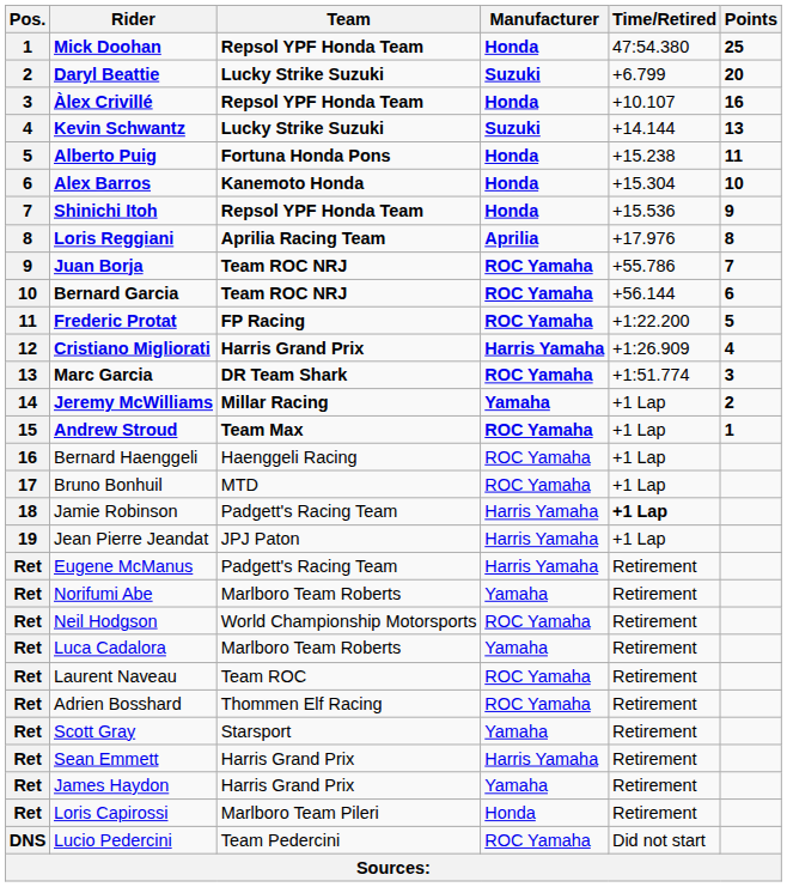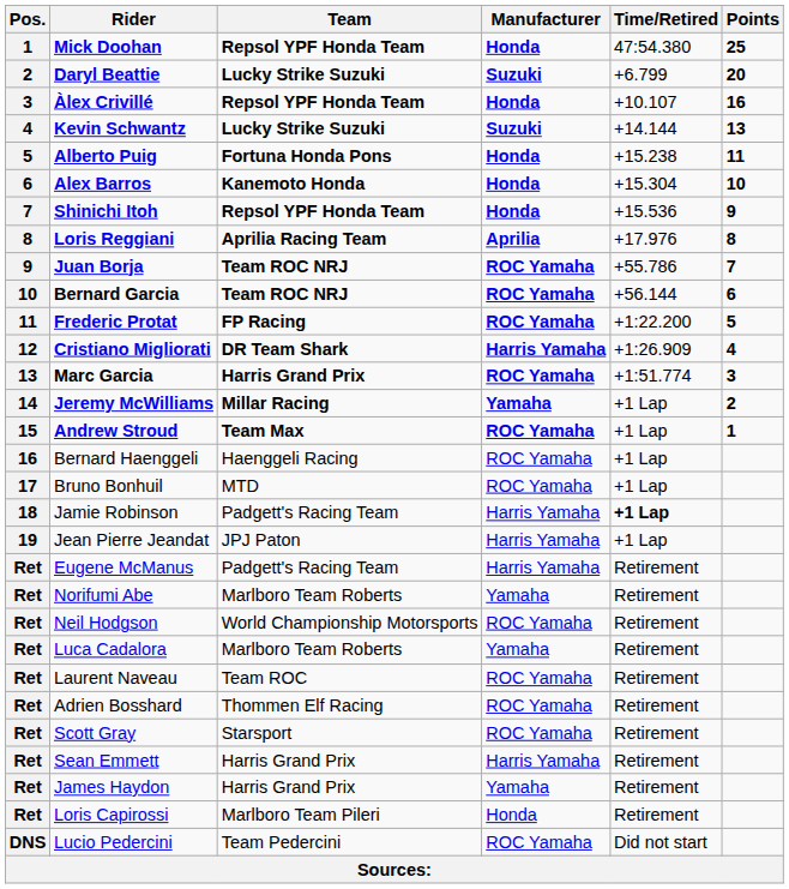 <table class="wikitable" style="font-size: 95%;">
 <tr>
 <th>Pos.</th>
 <th>Rider</th>
 <th>Team</th>
 <th>Manufacturer</th>
 <th>Time/Retired</th>
 <th>Points</th>
 </tr>
 <tr>
 <th>1</th>
 <td> <strong><a href='#'>Mick Doohan</a></strong></td>
 <td><strong>Repsol YPF Honda Team</strong></td>
 <td><strong><a href='#'>Honda</a></strong></td>
 <td>47:54.380</td>
 <td><strong>25</strong></td>
 </tr>
 <tr>
 <th>2</th>
 <td> <strong><a href='#'>Daryl Beattie</a></strong></td>
 <td><strong>Lucky Strike Suzuki</strong></td>
 <td><strong><a href='#'>Suzuki</a></strong></td>
 <td>+6.799</td>
 <td><strong>20</strong></td>
 </tr>
 <tr>
 <th>3</th>
 <td> <strong><a href='#'>Àlex Crivillé</a></strong></td>
 <td><strong>Repsol YPF Honda Team</strong></td>
 <td><strong><a href='#'>Honda</a></strong></td>
 <td>+10.107</td>
 <td><strong>16</strong></td>
 </tr>
 <tr>
 <th>4</th>
 <td> <strong><a href='#'>Kevin Schwantz</a></strong></td>
 <td><strong>Lucky Strike Suzuki</strong></td>
 <td><strong><a href='#'>Suzuki</a></strong></td>
 <td>+14.144</td>
 <td><strong>13</strong></td>
 </tr>
 <tr>
 <th>5</th>
 <td> <strong><a href='#'>Alberto Puig</a></strong></td>
 <td><strong>Fortuna Honda Pons</strong></td>
 <td><strong><a href='#'>Honda</a></strong></td>
 <td>+15.238</td>
 <td><strong>11</strong></td>
 </tr>
 <tr>
 <th>6</th>
 <td> <strong><a href='#'>Alex Barros</a></strong></td>
 <td><strong>Kanemoto Honda</strong></td>
 <td><strong><a href='#'>Honda</a></strong></td>
 <td>+15.304</td>
 <td><strong>10</strong></td>
 </tr>
 <tr>
 <th>7</th>
 <td> <strong><a href='#'>Shinichi Itoh</a></strong></td>
 <td><strong>Repsol YPF Honda Team</strong></td>
 <td><strong><a href='#'>Honda</a></strong></td>
 <td>+15.536</td>
 <td><strong>9</strong></td>
 </tr>
 <tr>
 <th>8</th>
 <td> <strong><a href='#'>Loris Reggiani</a></strong></td>
 <td><strong>Aprilia Racing Team</strong></td>
 <td><strong><a href='#'>Aprilia</a></strong></td>
 <td>+17.976</td>
 <td><strong>8</strong></td>
 </tr>
 <tr>
 <th>9</th>
 <td> <strong><a href='#'>Juan Borja</a></strong></td>
 <td><strong>Team ROC NRJ</strong></td>
 <td><strong><a href='#'>ROC Yamaha</a></strong></td>
 <td>+55.786</td>
 <td><strong>7</strong></td>
 </tr>
 <tr>
 <th>10</th>
 <td> <strong>Bernard Garcia</strong></td>
 <td><strong>Team ROC NRJ</strong></td>
 <td><strong><a href='#'>ROC Yamaha</a></strong></td>
 <td>+56.144</td>
 <td><strong>6</strong></td>
 </tr>
 <tr>
 <th>11</th>
 <td> <strong><a href='#'>Frederic Protat</a></strong></td>
 <td><strong>FP Racing</strong></td>
 <td><strong><a href='#'>ROC Yamaha</a></strong></td>
 <td>+1:22.200</td>
 <td><strong>5</strong></td>
 </tr>
 <tr>
 <th>12</th>
 <td> <strong><a href='#'>Cristiano Migliorati</a></strong></td>
-<td><strong>Harris Grand Prix</strong></td>
+<td><strong>DR Team Shark</strong></td>
 <td><strong><a href='#'>Harris Yamaha</a></strong></td>
 <td>+1:26.909</td>
 <td><strong>4</strong></td>
 </tr>
 <tr>
 <th>13</th>
 <td> <strong>Marc Garcia</strong></td>
-<td><strong>DR Team Shark</strong></td>
+<td><strong>Harris Grand Prix</strong></td>
 <td><strong><a href='#'>ROC Yamaha</a></strong></td>
 <td>+1:51.774</td>
 <td><strong>3</strong></td>
 </tr>
 <tr>
 <th>14</th>
 <td> <strong><a href='#'>Jeremy McWilliams</a></strong></td>
 <td><strong>Millar Racing</strong></td>
 <td><strong><a href='#'>Yamaha</a></strong></td>
 <td>+1 Lap</td>
 <td><strong>2</strong></td>
 </tr>
 <tr>
 <th>15</th>
 <td> <strong><a href='#'>Andrew Stroud</a></strong></td>
 <td><strong>Team Max</strong></td>
 <td><strong><a href='#'>ROC Yamaha</a></strong></td>
 <td>+1 Lap</td>
 <td><strong>1</strong></td>
 </tr>
 <tr>
 <th>16</th>
 <td> Bernard Haenggeli</td>
 <td>Haenggeli Racing</td>
 <td><a href='#'>ROC Yamaha</a></td>
 <td>+1 Lap</td>
 <td></td>
 </tr>
 <tr>
 <th>17</th>
 <td> Bruno Bonhuil</td>
 <td>MTD</td>
 <td><a href='#'>ROC Yamaha</a></td>
 <td>+1 Lap</td>
 <td></td>
 </tr>
 <tr>
 <th>18</th>
 <td> Jamie Robinson</td>
 <td>Padgett's Racing Team</td>
 <td><a href='#'>Harris Yamaha</a></td>
 <td><strong>+1 Lap</strong></td>
 <td></td>
 </tr>
 <tr>
 <th>19</th>
 <td> Jean Pierre Jeandat</td>
 <td>JPJ Paton</td>
 <td><a href='#'>Harris Yamaha</a></td>
 <td>+1 Lap</td>
 <td></td>
 </tr>
 <tr>
 <th>Ret</th>
 <td> <a href='#'>Eugene McManus</a></td>
 <td>Padgett's Racing Team</td>
 <td><a href='#'>Harris Yamaha</a></td>
 <td>Retirement</td>
 <td></td>
 </tr>
 <tr>
 <th>Ret</th>
 <td> <a href='#'>Norifumi Abe</a></td>
 <td>Marlboro Team Roberts</td>
 <td><a href='#'>Yamaha</a></td>
 <td>Retirement</td>
 <td></td>
 </tr>
 <tr>
 <th>Ret</th>
 <td> <a href='#'>Neil Hodgson</a></td>
 <td>World Championship Motorsports</td>
 <td><a href='#'>ROC Yamaha</a></td>
 <td>Retirement</td>
 <td></td>
 </tr>
 <tr>
 <th>Ret</th>
 <td> <a href='#'>Luca Cadalora</a></td>
 <td>Marlboro Team Roberts</td>
 <td><a href='#'>Yamaha</a></td>
 <td>Retirement</td>
 <td></td>
 </tr>
 <tr>
 <th>Ret</th>
 <td> Laurent Naveau</td>
 <td>Team ROC</td>
 <td><a href='#'>ROC Yamaha</a></td>
 <td>Retirement</td>
 <td></td>
 </tr>
 <tr>
 <th>Ret</th>
 <td> Adrien Bosshard</td>
 <td>Thommen Elf Racing</td>
 <td><a href='#'>ROC Yamaha</a></td>
 <td>Retirement</td>
 <td></td>
 </tr>
 <tr>
 <th>Ret</th>
 <td> <a href='#'>Scott Gray</a></td>
 <td>Starsport</td>
-<td><a href='#'>Yamaha</a></td>
+<td><a href='#'>ROC Yamaha</a></td>
 <td>Retirement</td>
 <td></td>
 </tr>
 <tr>
 <th>Ret</th>
 <td> <a href='#'>Sean Emmett</a></td>
 <td>Harris Grand Prix</td>
 <td><a href='#'>Harris Yamaha</a></td>
 <td>Retirement</td>
 <td></td>
 </tr>
 <tr>
 <th>Ret</th>
 <td> <a href='#'>James Haydon</a></td>
 <td>Harris Grand Prix</td>
 <td><a href='#'>Yamaha</a></td>
 <td>Retirement</td>
 <td></td>
 </tr>
 <tr>
 <th>Ret</th>
 <td> <a href='#'>Loris Capirossi</a></td>
 <td>Marlboro Team Pileri</td>
 <td><a href='#'>Honda</a></td>
 <td>Retirement</td>
 <td></td>
 </tr>
 <tr>
 <th>DNS</th>
 <td> <a href='#'>Lucio Pedercini</a></td>
 <td>Team Pedercini</td>
 <td><a href='#'>ROC Yamaha</a></td>
 <td>Did not start</td>
 <td></td>
 </tr>
 <tr>
 <th colspan=8>Sources:</th>
 </tr>
 </table>
